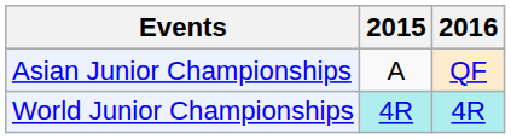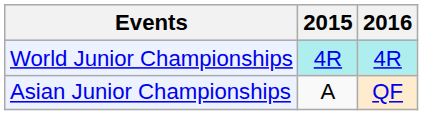 <table class="wikitable" style="font-size: 90%; text-align:center">
 <tr>
 <th>Events</th>
 <th>2015</th>
 <th>2016</th>
 </tr>
 <tr>
+<td bgcolor="#ECF2FF"; align="left"><a href='#'>World Junior Championships</a></td>
+<td bgcolor=AFEEEE><a href='#'>4R</a></td>
+<td bgcolor=AFEEEE><a href='#'>4R</a></td>
+</tr>
+<tr>
 <td bgcolor="#ECF2FF"; align="left"><a href='#'>Asian Junior Championships</a></td>
 <td>A</td>
 <td bgcolor=FFEBCD><a href='#'>QF</a></td>
 </tr>
-<tr>
-<td bgcolor="#ECF2FF"; align="left"><a href='#'>World Junior Championships</a></td>
-<td bgcolor=AFEEEE><a href='#'>4R</a></td>
-<td bgcolor=AFEEEE><a href='#'>4R</a></td>
-</tr>
 </table>
